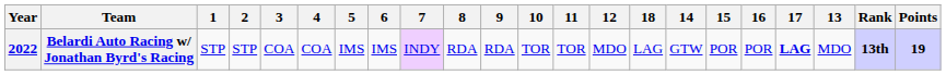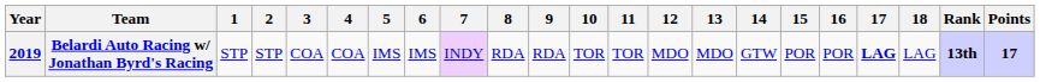 <table class="wikitable" style="text-align:center; font-size:90%">
 <tr>
 <th>Year</th>
 <th>Team</th>
 <th>1</th>
 <th>2</th>
 <th>3</th>
 <th>4</th>
 <th>5</th>
 <th>6</th>
 <th>7</th>
 <th>8</th>
 <th>9</th>
 <th>10</th>
 <th>11</th>
 <th>12</th>
-<th>18</th>
+<th>13</th>
 <th>14</th>
 <th>15</th>
 <th>16</th>
 <th>17</th>
-<th>13</th>
+<th>18</th>
 <th>Rank</th>
 <th>Points</th>
 </tr>
 <tr>
-<th><a href='#'>2022</a></th>
+<th><a href='#'>2019</a></th>
 <th><a href='#'>Belardi Auto Racing</a> w/ <br> <a href='#'>Jonathan Byrd's Racing</a></th>
 <td><a href='#'>STP</a></td>
 <td><a href='#'>STP</a></td>
 <td><a href='#'>COA</a></td>
 <td><a href='#'>COA</a></td>
 <td><a href='#'>IMS</a></td>
 <td><a href='#'>IMS</a></td>
 <td style="background:#EFCFFF;"><a href='#'>INDY</a><br></td>
 <td><a href='#'>RDA</a></td>
 <td><a href='#'>RDA</a></td>
 <td><a href='#'>TOR</a></td>
 <td><a href='#'>TOR</a></td>
 <td><a href='#'>MDO</a></td>
-<td><a href='#'>LAG</a></td>
+<td><a href='#'>MDO</a></td>
 <td><a href='#'>GTW</a></td>
 <td><a href='#'>POR</a></td>
 <td><a href='#'>POR</a></td>
 <td><strong><a href='#'>LAG</a></strong></td>
-<td><a href='#'>MDO</a></td>
+<td><a href='#'>LAG</a></td>
 <th style="background:#CFCFFF;">13th</th>
-<th style="background:#CFCFFF;">19</th>
+<th style="background:#CFCFFF;">17</th>
 </tr>
 </table>
